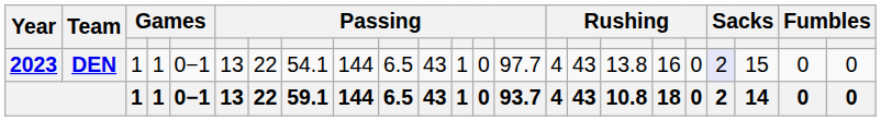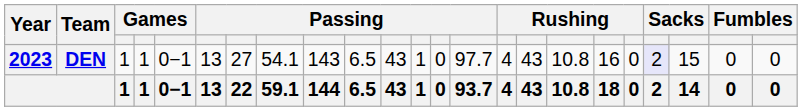 <table class="wikitable" style="text-align:center;">
 <tr>
 <th rowspan="2">Year</th>
 <th rowspan="2">Team</th>
 <th colspan="3">Games</th>
 <th colspan="9">Passing</th>
 <th colspan="5">Rushing</th>
 <th colspan="2">Sacks</th>
 <th colspan="2">Fumbles</th>
 </tr>
 <tr>
 <th></th>
 <th></th>
 <th></th>
 <th></th>
 <th></th>
 <th></th>
 <th></th>
 <th></th>
 <th></th>
 <th></th>
 <th></th>
 <th></th>
 <th></th>
 <th></th>
 <th></th>
 <th></th>
 <th></th>
 <th></th>
 <th></th>
 <th></th>
 <th></th>
 </tr>
 <tr>
 <th><a href='#'>2023</a></th>
 <th><a href='#'>DEN</a></th>
 <td>1</td>
 <td>1</td>
 <td>0−1</td>
 <td>13</td>
-<td>22</td>
+<td>27</td>
 <td>54.1</td>
-<td>144</td>
+<td>143</td>
 <td>6.5</td>
 <td>43</td>
 <td>1</td>
 <td>0</td>
 <td>97.7</td>
 <td>4</td>
 <td>43</td>
-<td>13.8</td>
+<td>10.8</td>
 <td>16</td>
 <td>0</td>
 <td style="background: lavender;">2</td>
 <td>15</td>
 <td>0</td>
 <td>0</td>
 </tr>
 <tr>
 <th colspan="2"></th>
 <th>1</th>
 <th>1</th>
 <th>0−1</th>
 <th>13</th>
 <th>22</th>
 <th>59.1</th>
 <th>144</th>
 <th>6.5</th>
 <th>43</th>
 <th>1</th>
 <th>0</th>
 <th>93.7</th>
 <th>4</th>
 <th>43</th>
 <th>10.8</th>
 <th>18</th>
 <th>0</th>
 <th>2</th>
 <th>14</th>
 <th>0</th>
 <th>0</th>
 </tr>
 </table>
